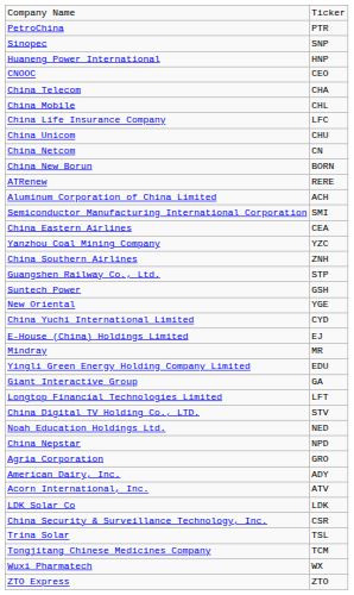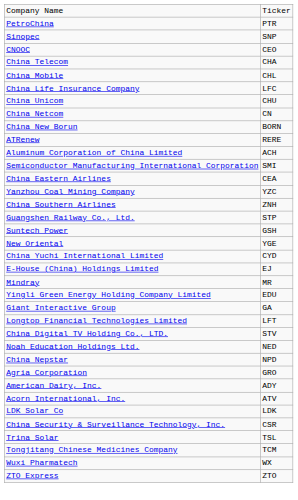 <table class="wikitable sortable" border="1">
 <tr>
 <td>Company Name</td>
 <td>Ticker</td>
 </tr>
 <tr>
 <td><a href='#'>PetroChina</a></td>
 <td>PTR</td>
 </tr>
 <tr>
 <td><a href='#'>Sinopec</a></td>
 <td>SNP</td>
-</tr>
-<tr>
-<td><a href='#'>Huaneng Power International</a></td>
-<td>HNP</td>
 </tr>
 <tr>
 <td><a href='#'>CNOOC</a></td>
 <td>CEO</td>
 </tr>
 <tr>
 <td><a href='#'>China Telecom</a></td>
 <td>CHA</td>
 </tr>
 <tr>
 <td><a href='#'>China Mobile</a></td>
 <td>CHL</td>
 </tr>
 <tr>
 <td><a href='#'>China Life Insurance Company</a></td>
 <td>LFC</td>
 </tr>
 <tr>
 <td><a href='#'>China Unicom</a></td>
 <td>CHU</td>
 </tr>
 <tr>
 <td><a href='#'>China Netcom</a></td>
 <td>CN</td>
 </tr>
 <tr>
 <td><a href='#'>China New Borun</a></td>
 <td>BORN</td>
 </tr>
 <tr>
 <td><a href='#'>ATRenew</a></td>
 <td>RERE</td>
 </tr>
 <tr>
 <td><a href='#'>Aluminum Corporation of China Limited</a></td>
 <td>ACH</td>
 </tr>
 <tr>
 <td><a href='#'>Semiconductor Manufacturing International Corporation</a></td>
 <td>SMI</td>
 </tr>
 <tr>
 <td><a href='#'>China Eastern Airlines</a></td>
 <td>CEA</td>
 </tr>
 <tr>
 <td><a href='#'>Yanzhou Coal Mining Company</a></td>
 <td>YZC</td>
 </tr>
 <tr>
 <td><a href='#'>China Southern Airlines</a></td>
 <td>ZNH</td>
 </tr>
 <tr>
 <td><a href='#'>Guangshen Railway Co., Ltd.</a></td>
 <td>STP</td>
 </tr>
 <tr>
 <td><a href='#'>Suntech Power</a></td>
 <td>GSH</td>
 </tr>
 <tr>
 <td><a href='#'>New Oriental</a></td>
 <td>YGE</td>
 </tr>
 <tr>
 <td><a href='#'>China Yuchi International Limited</a></td>
 <td>CYD</td>
 </tr>
 <tr>
 <td><a href='#'>E-House (China) Holdings Limited</a></td>
 <td>EJ</td>
 </tr>
 <tr>
 <td><a href='#'>Mindray</a></td>
 <td>MR</td>
 </tr>
 <tr>
 <td><a href='#'>Yingli Green Energy Holding Company Limited</a></td>
 <td>EDU</td>
 </tr>
 <tr>
 <td><a href='#'>Giant Interactive Group</a></td>
 <td>GA</td>
 </tr>
 <tr>
 <td><a href='#'>Longtop Financial Technologies Limited</a></td>
 <td>LFT</td>
 </tr>
 <tr>
 <td><a href='#'>China Digital TV Holding Co., LTD.</a></td>
 <td>STV</td>
 </tr>
 <tr>
 <td><a href='#'>Noah Education Holdings Ltd.</a></td>
 <td>NED</td>
 </tr>
 <tr>
 <td><a href='#'>China Nepstar</a></td>
 <td>NPD</td>
 </tr>
 <tr>
 <td><a href='#'>Agria Corporation</a></td>
 <td>GRO</td>
 </tr>
 <tr>
 <td><a href='#'>American Dairy, Inc.</a></td>
 <td>ADY</td>
 </tr>
 <tr>
 <td><a href='#'>Acorn International, Inc.</a></td>
 <td>ATV</td>
 </tr>
 <tr>
 <td><a href='#'>LDK Solar Co</a></td>
 <td>LDK</td>
 </tr>
 <tr>
 <td><a href='#'>China Security & Surveillance Technology, Inc.</a></td>
 <td>CSR</td>
 </tr>
 <tr>
 <td><a href='#'>Trina Solar</a></td>
 <td>TSL</td>
 </tr>
 <tr>
 <td><a href='#'>Tongjitang Chinese Medicines Company</a></td>
 <td>TCM</td>
 </tr>
 <tr>
 <td><a href='#'>Wuxi Pharmatech</a></td>
 <td>WX</td>
 </tr>
 <tr>
 <td><a href='#'>ZTO Express</a></td>
 <td>ZTO</td>
 </tr>
 </table>
